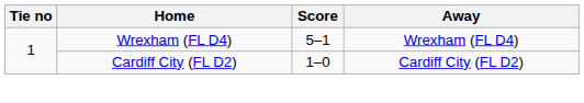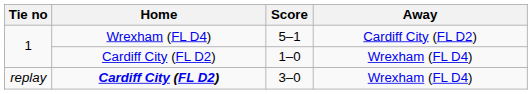 <table class="wikitable" style="text-align:center">
 <tr>
 <th width=50>Tie no</th>
 <th width=250>Home</th>
 <th width=50>Score</th>
 <th width=250>Away</th>
 </tr>
 <tr>
 <td rowspan=2>1</td>
 <td><a href='#'>Wrexham</a> (<a href='#'>FL D4</a>)</td>
 <td>5–1</td>
-<td><a href='#'>Wrexham</a> (<a href='#'>FL D4</a>)</td>
+<td><a href='#'>Cardiff City</a> (<a href='#'>FL D2</a>)</td>
 </tr>
 <tr>
 <td><a href='#'>Cardiff City</a> (<a href='#'>FL D2</a>)</td>
 <td>1–0</td>
-<td><a href='#'>Cardiff City</a> (<a href='#'>FL D2</a>)</td>
+<td><a href='#'>Wrexham</a> (<a href='#'>FL D4</a>)</td>
+</tr>
+<tr>
+<td><em>replay</em></td>
+<td><strong><em><a href='#'>Cardiff City</a><strong> (<a href='#'>FL D2</a>)<em></td>
+<td></em>3–0<em></td>
+<td></em><a href='#'>Wrexham</a> (<a href='#'>FL D4</a>)<em></td>
 </tr>
 </table>
